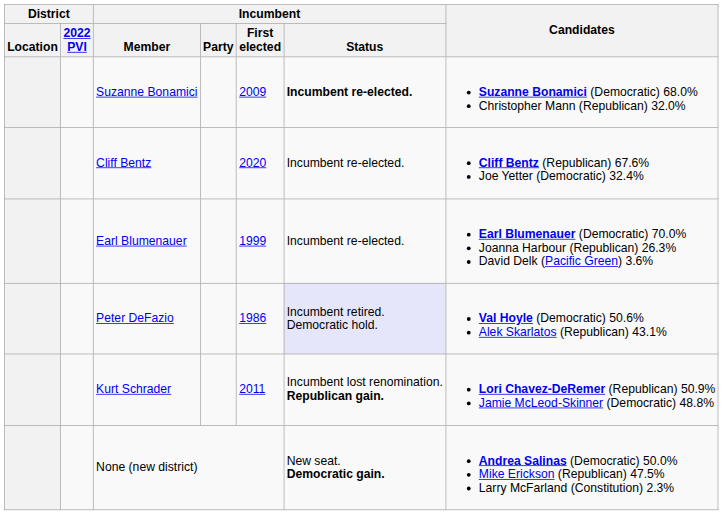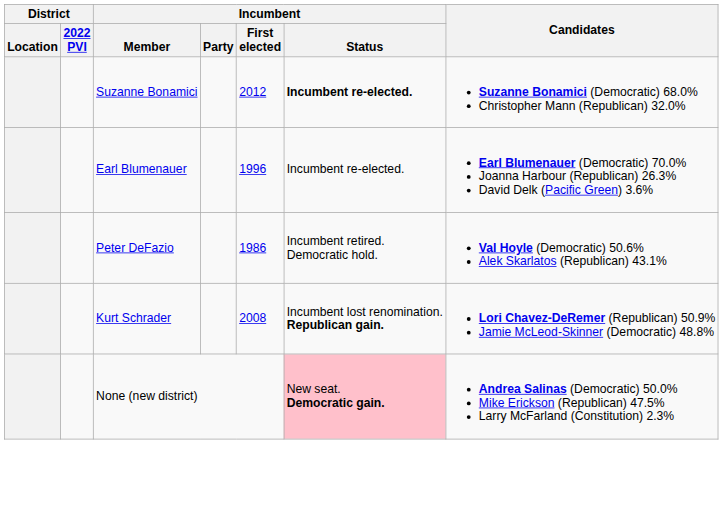 <table class="wikitable sortable">
 <tr>
 <th colspan=2>District</th>
 <th colspan=4>Incumbent</th>
 <th rowspan=2 class="unsortable">Candidates</th>
 </tr>
 <tr valign=bottom>
 <th>Location</th>
 <th><a href='#'>2022<br>PVI</a></th>
 <th>Member</th>
 <th>Party</th>
 <th>First<br>elected</th>
 <th>Status</th>
 </tr>
 <tr>
 <th></th>
 <td></td>
 <td><a href='#'>Suzanne Bonamici</a></td>
 <td></td>
-<td><a href='#'>2009 </a></td>
+<td><a href='#'>2012 </a></td>
 <td><strong>Incumbent re-elected.</strong></td>
 <td nowrap><br><ul><li> <strong><a href='#'>Suzanne Bonamici</a></strong> (Democratic) 68.0%</li><li>Christopher Mann (Republican) 32.0%</li></ul></td>
 </tr>
 <tr>
 <th></th>
 <td></td>
-<td><a href='#'>Cliff Bentz</a></td>
-<td></td>
-<td><a href='#'>2020</a></td>
-<td>Incumbent re-elected.</td>
-<td nowrap><br><ul><li> <strong><a href='#'>Cliff Bentz</a></strong> (Republican) 67.6%</li><li>Joe Yetter (Democratic) 32.4%</li></ul></td>
-</tr>
-<tr>
-<th></th>
-<td></td>
 <td><a href='#'>Earl Blumenauer</a></td>
 <td></td>
-<td><a href='#'>1999 </a></td>
+<td><a href='#'>1996 </a></td>
 <td>Incumbent re-elected.</td>
 <td nowrap><br><ul><li> <strong><a href='#'>Earl Blumenauer</a></strong> (Democratic) 70.0%</li><li>Joanna Harbour (Republican) 26.3%</li><li>David Delk (<a href='#'>Pacific Green</a>) 3.6%</li></ul></td>
 </tr>
 <tr>
 <th></th>
 <td></td>
 <td><a href='#'>Peter DeFazio</a></td>
 <td></td>
 <td><a href='#'>1986</a></td>
-<td style="background: lavender;">Incumbent retired.<br>Democratic hold.</td>
+<td>Incumbent retired.<br>Democratic hold.</td>
 <td nowrap><br><ul><li> <strong><a href='#'>Val Hoyle</a></strong> (Democratic) 50.6%</li><li><a href='#'>Alek Skarlatos</a> (Republican) 43.1%</li></ul></td>
 </tr>
 <tr>
 <th></th>
 <td></td>
 <td><a href='#'>Kurt Schrader</a></td>
 <td></td>
-<td><a href='#'>2011</a></td>
+<td><a href='#'>2008</a></td>
 <td>Incumbent lost renomination.<br><strong>Republican gain.</strong></td>
 <td nowrap><br><ul><li> <strong><a href='#'>Lori Chavez-DeRemer</a></strong> (Republican) 50.9%</li><li><a href='#'>Jamie McLeod-Skinner</a> (Democratic) 48.8%</li></ul></td>
 </tr>
 <tr>
 <th></th>
 <td></td>
 <td colspan=3>None (new district)</td>
-<td>New seat.<br><strong>Democratic gain.</strong></td>
+<td style="background: pink;">New seat.<br><strong>Democratic gain.</strong></td>
 <td nowrap><br><ul><li> <strong><a href='#'>Andrea Salinas</a></strong> (Democratic) 50.0%</li><li><a href='#'>Mike Erickson</a> (Republican) 47.5%</li><li>Larry McFarland (Constitution) 2.3%</li></ul></td>
 </tr>
 </table>
